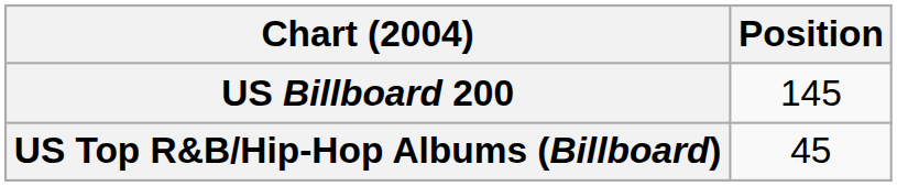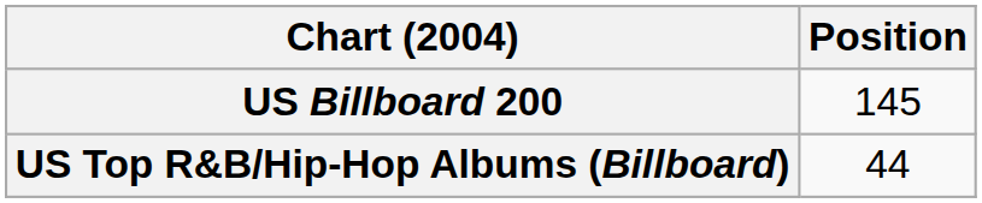 <table class="wikitable sortable plainrowheaders" style="text-align:center">
 <tr>
 <th scope="col">Chart (2004)</th>
 <th scope="col">Position</th>
 </tr>
 <tr>
 <th scope="row">US <em>Billboard</em> 200</th>
 <td>145</td>
 </tr>
 <tr>
 <th scope="row">US Top R&B/Hip-Hop Albums (<em>Billboard</em>)</th>
-<td>45</td>
+<td>44</td>
 </tr>
 </table>
